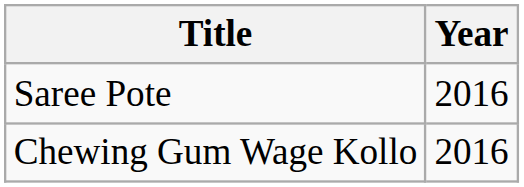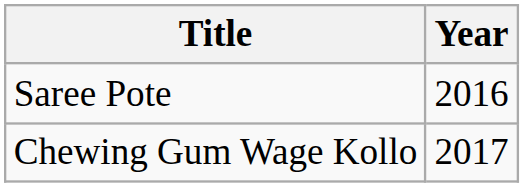 <table class="wikitable">
 <tr>
 <th>Title</th>
 <th>Year</th>
 </tr>
 <tr>
 <td>Saree Pote</td>
 <td>2016</td>
 </tr>
 <tr>
 <td>Chewing Gum Wage Kollo</td>
-<td>2016</td>
+<td>2017</td>
 </tr>
 </table>
